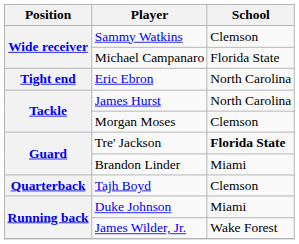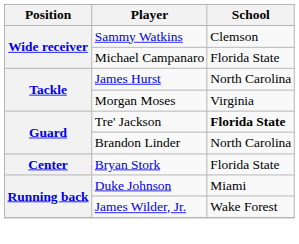 <table class="wikitable">
 <tr>
 <th>Position</th>
 <th>Player</th>
 <th>School</th>
 </tr>
 <tr>
 <th rowspan="2"><a href='#'>Wide receiver</a></th>
 <td><a href='#'>Sammy Watkins</a></td>
 <td>Clemson</td>
 </tr>
 <tr>
 <td>Michael Campanaro</td>
 <td>Florida State</td>
 </tr>
 <tr>
-<th rowspan="1"><a href='#'>Tight end</a></th>
-<td><a href='#'>Eric Ebron</a></td>
-<td>North Carolina</td>
-</tr>
-<tr>
 <th rowspan="2"><a href='#'>Tackle</a></th>
 <td><a href='#'>James Hurst</a></td>
 <td>North Carolina</td>
 </tr>
 <tr>
 <td>Morgan Moses</td>
-<td>Clemson</td>
+<td>Virginia</td>
 </tr>
 <tr>
 <th rowspan="2"><a href='#'>Guard</a></th>
 <td>Tre' Jackson</td>
 <td><strong>Florida State</strong></td>
 </tr>
 <tr>
 <td>Brandon Linder</td>
-<td>Miami</td>
+<td>North Carolina</td>
 </tr>
 <tr>
-<th rowspan="1"><a href='#'>Quarterback</a></th>
-<td><a href='#'>Tajh Boyd</a></td>
-<td>Clemson</td>
+<th rowspan="1"><a href='#'>Center</a></th>
+<td><a href='#'>Bryan Stork</a></td>
+<td>Florida State</td>
 </tr>
 <tr>
 <th rowspan="2"><a href='#'>Running back</a></th>
 <td><a href='#'>Duke Johnson</a></td>
 <td>Miami</td>
 </tr>
 <tr>
 <td><a href='#'>James Wilder, Jr.</a></td>
 <td>Wake Forest</td>
 </tr>
 <tr>
 </tr>
 </table>
